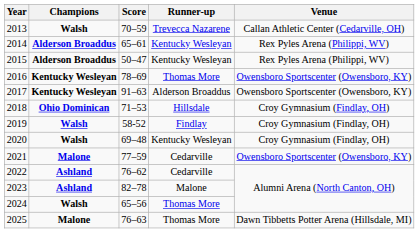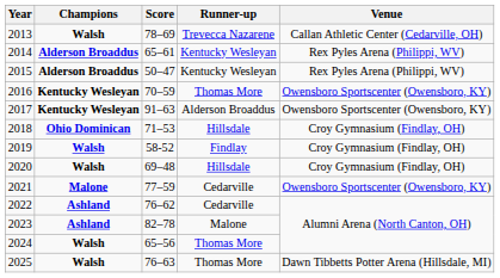 <table class="wikitable sortable">
 <tr>
 <th>Year</th>
 <th>Champions</th>
 <th>Score</th>
 <th>Runner-up</th>
 <th>Venue</th>
 </tr>
 <tr align=center>
 <td>2013</td>
 <td><strong>Walsh</strong></td>
-<td>70–59</td>
+<td>78–69</td>
 <td><a href='#'>Trevecca Nazarene</a></td>
 <td>Callan Athletic Center (<a href='#'>Cedarville, OH</a>)</td>
 </tr>
 <tr align=center>
 <td>2014</td>
 <td><strong><a href='#'>Alderson Broaddus</a></strong></td>
 <td>65–61</td>
 <td><a href='#'>Kentucky Wesleyan</a></td>
 <td>Rex Pyles Arena (<a href='#'>Philippi, WV</a>)</td>
 </tr>
 <tr align=center>
 <td>2015</td>
 <td><strong>Alderson Broaddus</strong></td>
 <td>50–47</td>
 <td>Kentucky Wesleyan</td>
 <td>Rex Pyles Arena (Philippi, WV)</td>
 </tr>
 <tr align=center>
 <td>2016</td>
 <td><strong>Kentucky Wesleyan</strong></td>
-<td>78–69</td>
+<td>70–59</td>
 <td><a href='#'>Thomas More</a></td>
 <td><a href='#'>Owensboro Sportscenter</a> (<a href='#'>Owensboro, KY</a>)</td>
 </tr>
 <tr align=center>
 <td>2017</td>
 <td><strong>Kentucky Wesleyan</strong></td>
 <td>91–63</td>
 <td>Alderson Broaddus</td>
 <td>Owensboro Sportscenter (Owensboro, KY)</td>
 </tr>
 <tr align=center>
 <td>2018</td>
 <td><strong><a href='#'>Ohio Dominican</a></strong></td>
 <td>71–53</td>
 <td><a href='#'>Hillsdale</a></td>
 <td>Croy Gymnasium (<a href='#'>Findlay, OH</a>)</td>
 </tr>
 <tr align=center>
 <td>2019</td>
 <td><strong><a href='#'>Walsh</a></strong></td>
 <td>58-52</td>
 <td><a href='#'>Findlay</a></td>
 <td>Croy Gymnasium (Findlay, OH)</td>
 </tr>
 <tr align=center>
 <td>2020</td>
 <td><strong>Walsh</strong></td>
 <td>69–48</td>
-<td>Kentucky Wesleyan</td>
+<td><a href='#'>Hillsdale</a></td>
 <td>Croy Gymnasium (Findlay, OH)</td>
 </tr>
 <tr align=center>
 <td>2021</td>
 <td><strong><a href='#'>Malone</a></strong></td>
 <td>77–59</td>
 <td>Cedarville</td>
 <td><a href='#'>Owensboro Sportscenter</a> (<a href='#'>Owensboro, KY</a>)</td>
 </tr>
 <tr align=center>
 <td>2022</td>
 <td><strong><a href='#'>Ashland</a></strong></td>
 <td>76–62</td>
 <td>Cedarville</td>
 <td rowspan=3>Alumni Arena (<a href='#'>North Canton, OH</a>)</td>
 </tr>
 <tr align=center>
 <td>2023</td>
 <td><strong><a href='#'>Ashland</a></strong></td>
 <td>82–78</td>
 <td>Malone</td>
 </tr>
 <tr align=center>
 <td>2024</td>
 <td><strong>Walsh</strong></td>
 <td>65–56</td>
 <td><a href='#'>Thomas More</a></td>
 </tr>
 <tr align=center>
 <td>2025</td>
-<td><strong>Malone</strong></td>
+<td><strong>Walsh</strong></td>
 <td>76–63</td>
 <td>Thomas More</td>
 <td>Dawn Tibbetts Potter Arena (Hillsdale, MI)</td>
 </tr>
 </table>
